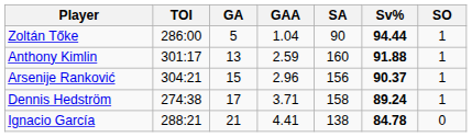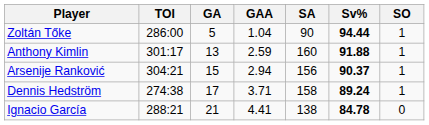 <table class="wikitable sortable" style="text-align:center;">
 <tr>
 <th style="width:170px;">Player</th>
 <th style="width:60px;">TOI</th>
 <th style="width:50px;">GA</th>
 <th style="width:60px;">GAA</th>
 <th style="width:50px;">SA</th>
 <th style="width:60px;">Sv%</th>
 <th style="width:50px;">SO</th>
 </tr>
 <tr>
 <td style="text-align:left;"> <a href='#'>Zoltán Tőke</a></td>
 <td>286:00</td>
 <td>5</td>
 <td>1.04</td>
 <td>90</td>
 <td><strong>94.44</strong></td>
 <td>1</td>
 </tr>
 <tr>
 <td style="text-align:left;"> <a href='#'>Anthony Kimlin</a></td>
 <td>301:17</td>
 <td>13</td>
 <td>2.59</td>
 <td>160</td>
 <td><strong>91.88</strong></td>
 <td>1</td>
 </tr>
 <tr>
 <td style="text-align:left;"> <a href='#'>Arsenije Ranković</a></td>
 <td>304:21</td>
 <td>15</td>
-<td>2.96</td>
+<td>2.94</td>
 <td>156</td>
 <td><strong>90.37</strong></td>
 <td>1</td>
 </tr>
 <tr>
 <td style="text-align:left;"> <a href='#'>Dennis Hedström</a></td>
 <td>274:38</td>
 <td>17</td>
 <td>3.71</td>
 <td>158</td>
 <td><strong>89.24</strong></td>
 <td>1</td>
 </tr>
 <tr>
 <td style="text-align:left;"> <a href='#'>Ignacio García</a></td>
 <td>288:21</td>
 <td>21</td>
 <td>4.41</td>
 <td>138</td>
 <td><strong>84.78</strong></td>
 <td>0</td>
 </tr>
 </table>
